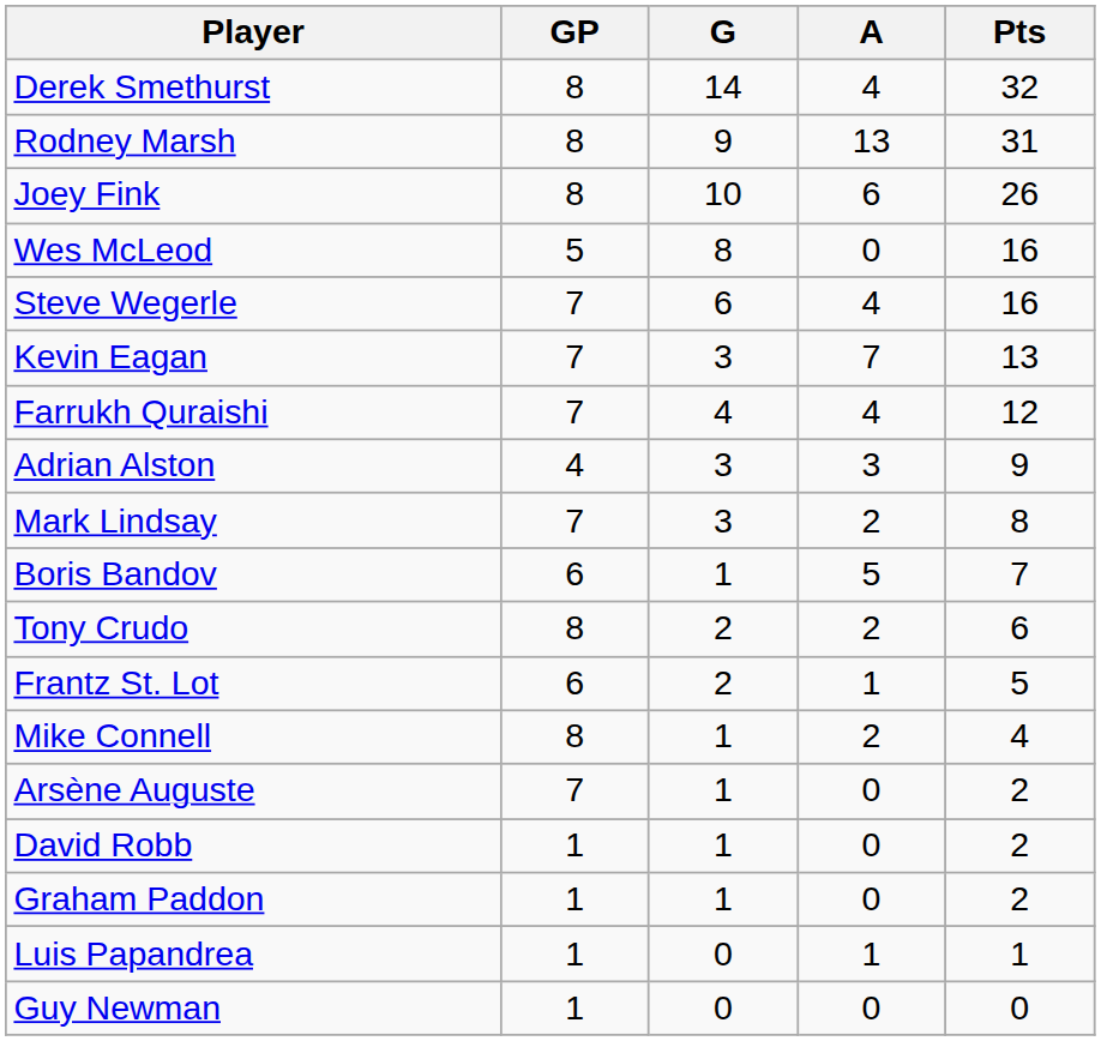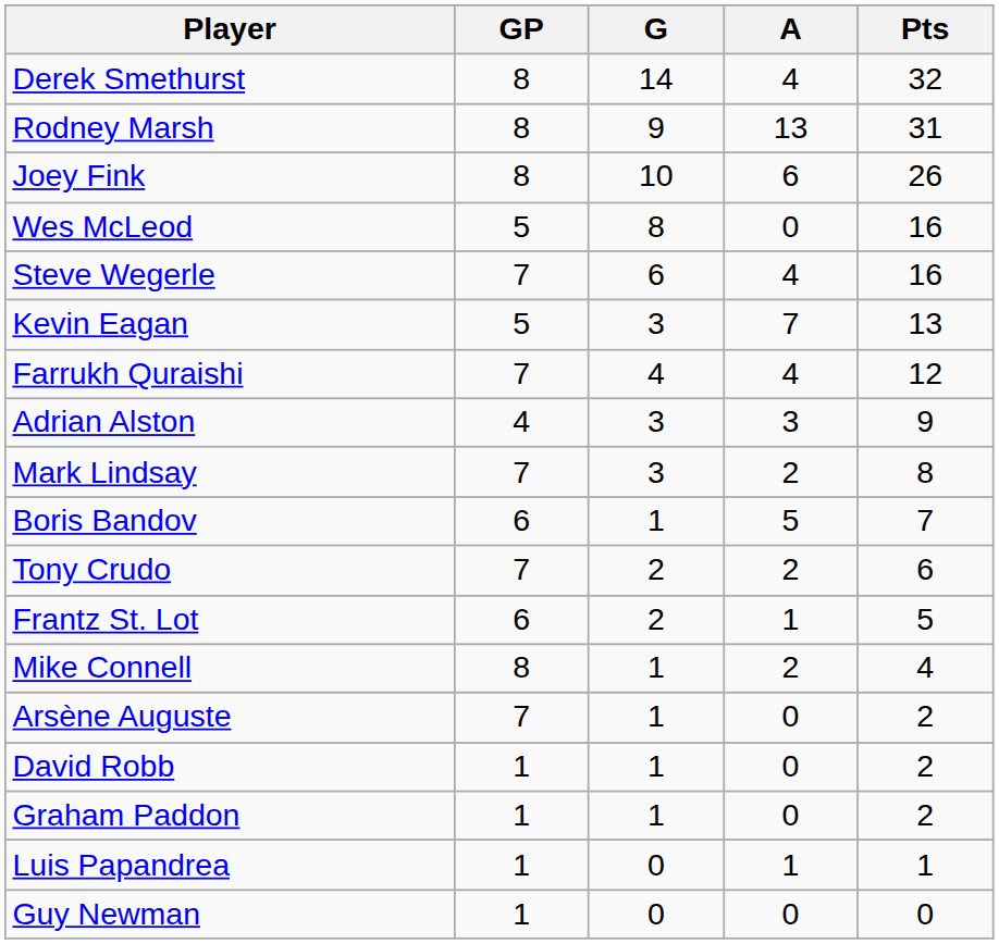 <table class="wikitable">
 <tr>
 <th style="width:25%;">Player</th>
 <th style="width:7.5%;">GP</th>
 <th style="width:7.5%;">G</th>
 <th style="width:7.5%;">A</th>
 <th style="width:7.5%;">Pts</th>
 </tr>
 <tr align=center>
 <td align=left><a href='#'>Derek Smethurst</a></td>
 <td>8</td>
 <td>14</td>
 <td>4</td>
 <td>32</td>
 </tr>
 <tr align=center>
 <td align=left><a href='#'>Rodney Marsh</a></td>
 <td>8</td>
 <td>9</td>
 <td>13</td>
 <td>31</td>
 </tr>
 <tr align=center>
 <td align=left><a href='#'>Joey Fink</a></td>
 <td>8</td>
 <td>10</td>
 <td>6</td>
 <td>26</td>
 </tr>
 <tr align=center>
 <td align=left><a href='#'>Wes McLeod</a></td>
 <td>5</td>
 <td>8</td>
 <td>0</td>
 <td>16</td>
 </tr>
 <tr align=center>
 <td align=left><a href='#'>Steve Wegerle</a></td>
 <td>7</td>
 <td>6</td>
 <td>4</td>
 <td>16</td>
 </tr>
 <tr align=center>
 <td align=left><a href='#'>Kevin Eagan</a></td>
-<td>7</td>
+<td>5</td>
 <td>3</td>
 <td>7</td>
 <td>13</td>
 </tr>
 <tr align=center>
 <td align=left><a href='#'>Farrukh Quraishi</a></td>
 <td>7</td>
 <td>4</td>
 <td>4</td>
 <td>12</td>
 </tr>
 <tr align=center>
 <td align=left><a href='#'>Adrian Alston</a></td>
 <td>4</td>
 <td>3</td>
 <td>3</td>
 <td>9</td>
 </tr>
 <tr align=center>
 <td align=left><a href='#'>Mark Lindsay</a></td>
 <td>7</td>
 <td>3</td>
 <td>2</td>
 <td>8</td>
 </tr>
 <tr align=center>
 <td align=left><a href='#'>Boris Bandov</a></td>
 <td>6</td>
 <td>1</td>
 <td>5</td>
 <td>7</td>
 </tr>
 <tr align=center>
 <td align=left><a href='#'>Tony Crudo</a></td>
-<td>8</td>
+<td>7</td>
 <td>2</td>
 <td>2</td>
 <td>6</td>
 </tr>
 <tr align=center>
 <td align=left><a href='#'>Frantz St. Lot</a></td>
 <td>6</td>
 <td>2</td>
 <td>1</td>
 <td>5</td>
 </tr>
 <tr align=center>
 <td align=left><a href='#'>Mike Connell</a></td>
 <td>8</td>
 <td>1</td>
 <td>2</td>
 <td>4</td>
 </tr>
 <tr align=center>
 <td align=left><a href='#'>Arsène Auguste</a></td>
 <td>7</td>
 <td>1</td>
 <td>0</td>
 <td>2</td>
 </tr>
 <tr align=center>
 <td align=left><a href='#'>David Robb</a></td>
 <td>1</td>
 <td>1</td>
 <td>0</td>
 <td>2</td>
 </tr>
 <tr align=center>
 <td align=left><a href='#'>Graham Paddon</a></td>
 <td>1</td>
 <td>1</td>
 <td>0</td>
 <td>2</td>
 </tr>
 <tr align=center>
 <td align=left><a href='#'>Luis Papandrea</a></td>
 <td>1</td>
 <td>0</td>
 <td>1</td>
 <td>1</td>
 </tr>
 <tr align=center>
 <td align=left><a href='#'>Guy Newman</a></td>
 <td>1</td>
 <td>0</td>
 <td>0</td>
 <td>0</td>
 </tr>
 </table>
